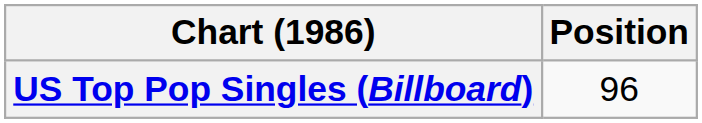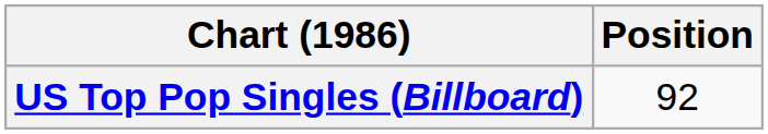 <table class="wikitable plainrowheaders">
 <tr>
 <th scope="col">Chart (1986)</th>
 <th scope="col">Position</th>
 </tr>
 <tr>
 <th scope="row"><a href='#'>US Top Pop Singles (<em>Billboard</em>)</a></th>
-<td style="text-align:center;">96</td>
+<td style="text-align:center;">92</td>
 </tr>
 </table>
